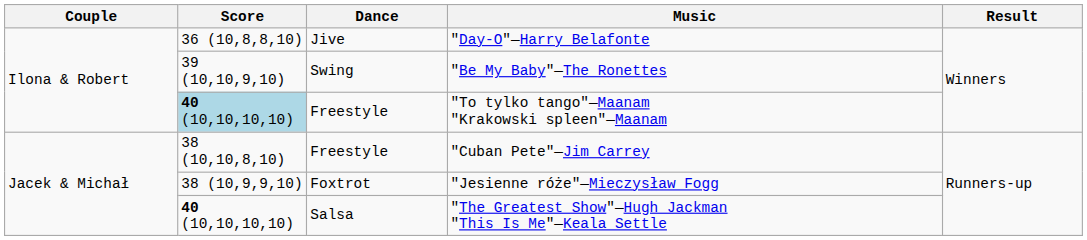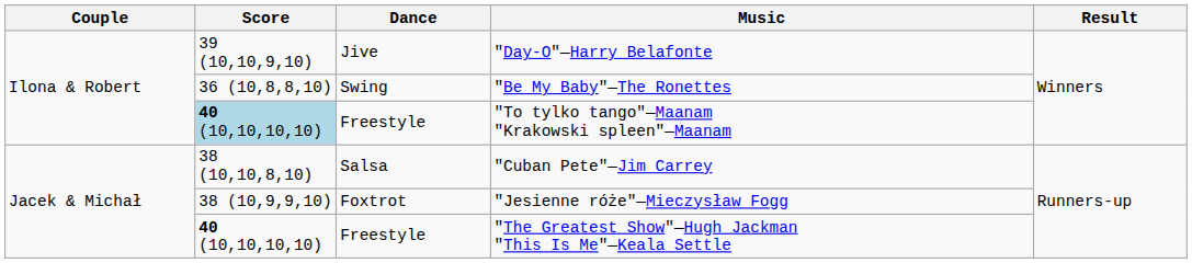 <table class="wikitable">
 <tr>
 <th style="width:150px;">Couple</th>
 <th style="width:110px;">Score</th>
 <th style="width:120px;">Dance</th>
 <th style="width:440px;">Music</th>
 <th style="width:120px;">Result</th>
 </tr>
 <tr>
 <td rowspan="3">Ilona & Robert</td>
-<td>36 (10,8,8,10)</td>
+<td>39 (10,10,9,10)</td>
 <td>Jive</td>
 <td>"<a href='#'>Day-O</a>"—<a href='#'>Harry Belafonte</a></td>
 <td rowspan="3">Winners</td>
 </tr>
 <tr>
-<td>39 (10,10,9,10)</td>
+<td>36 (10,8,8,10)</td>
 <td>Swing</td>
 <td>"<a href='#'>Be My Baby</a>"—<a href='#'>The Ronettes</a></td>
 </tr>
 <tr>
 <td style="background: lightblue;"><strong>40</strong> (10,10,10,10)</td>
 <td>Freestyle</td>
 <td>"To tylko tango"—<a href='#'>Maanam</a><br>"Krakowski spleen"—<a href='#'>Maanam</a></td>
 </tr>
 <tr>
 <td rowspan="3">Jacek & Michał</td>
 <td>38 (10,10,8,10)</td>
-<td>Freestyle</td>
+<td>Salsa</td>
 <td>"Cuban Pete"—<a href='#'>Jim Carrey</a></td>
 <td rowspan="3">Runners-up</td>
 </tr>
 <tr>
 <td>38 (10,9,9,10)</td>
 <td>Foxtrot</td>
 <td>"Jesienne róże"—<a href='#'>Mieczysław Fogg</a></td>
 </tr>
 <tr>
 <td><strong>40</strong> (10,10,10,10)</td>
-<td>Salsa</td>
+<td>Freestyle</td>
 <td>"<a href='#'>The Greatest Show</a>"—<a href='#'>Hugh Jackman</a><br>"<a href='#'>This Is Me</a>"—<a href='#'>Keala Settle</a></td>
 </tr>
 </table>
